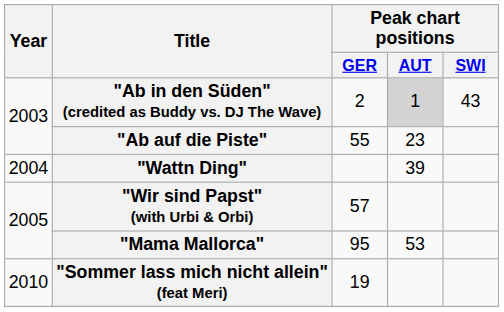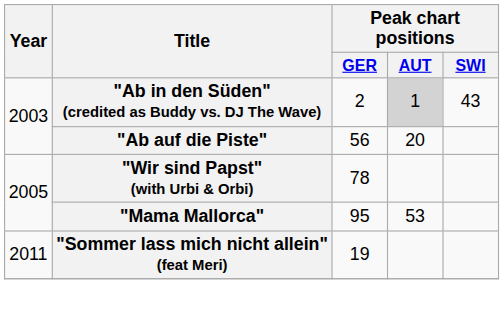 <table class="wikitable plainrowheaders" style="text-align:center;" border="1">
 <tr>
 <th scope="col" rowspan="2">Year</th>
 <th scope="col" rowspan="2">Title</th>
 <th scope="col" colspan="3">Peak chart positions</th>
 </tr>
 <tr>
 <th scope="col" style="width:3em;font-size:90%;"><a href='#'>GER</a></th>
 <th scope="col" style="width:3em;font-size:90%;"><a href='#'>AUT</a><br></th>
 <th scope="col" style="width:3em;font-size:90%;"><a href='#'>SWI</a><br></th>
 </tr>
 <tr>
 <td rowspan=2>2003</td>
 <th scope="row">"Ab in den Süden" <br><small>(credited as Buddy vs. DJ The Wave)</small></th>
 <td align="center">2</td>
 <td align="center" style="background: lightgrey;">1</td>
 <td align="center">43</td>
 </tr>
 <tr>
 <th scope="row">"Ab auf die Piste"</th>
-<td align="center">55</td>
-<td align="center">23</td>
-<td align="center"></td>
-</tr>
-<tr>
-<td>2004</td>
-<th scope="row">"Wattn Ding"</th>
-<td align="center"></td>
-<td align="center">39</td>
+<td align="center">56</td>
+<td align="center">20</td>
 <td align="center"></td>
 </tr>
 <tr>
 <td rowspan=2>2005</td>
 <th scope="row">"Wir sind Papst" <br><small>(with Urbi & Orbi)</small></th>
-<td align="center">57</td>
+<td align="center">78</td>
 <td align="center"></td>
 <td align="center"></td>
 </tr>
 <tr>
 <th scope="row">"Mama Mallorca"</th>
 <td align="center">95</td>
 <td align="center">53</td>
 <td align="center"></td>
 </tr>
 <tr>
-<td rowspan=1>2010</td>
+<td rowspan=1>2011</td>
 <th scope="row">"Sommer lass mich nicht allein" <br><small>(feat Meri)</small></th>
 <td align="center">19</td>
 <td align="center"></td>
 <td align="center"></td>
 </tr>
 <tr>
 </tr>
 </table>
